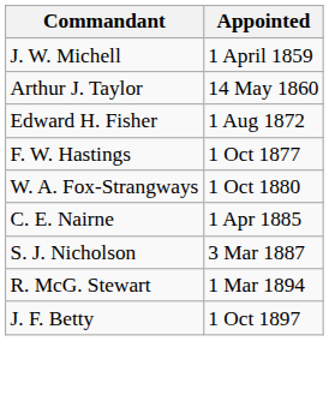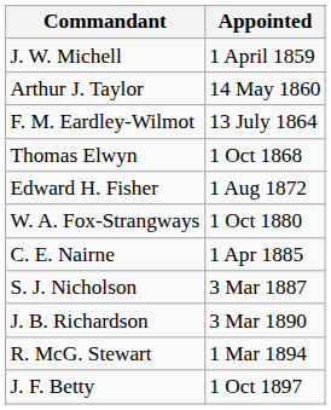 <table class="wikitable">
 <tr>
 <th>Commandant</th>
 <th>Appointed</th>
 </tr>
 <tr>
 <td>J. W. Michell</td>
 <td>1 April 1859</td>
 </tr>
 <tr>
 <td>Arthur J.  Taylor</td>
 <td>14 May 1860</td>
 </tr>
 <tr>
+<td>F. M.  Eardley-Wilmot</td>
+<td>13 July 1864</td>
+</tr>
+<tr>
+<td>Thomas Elwyn</td>
+<td>1 Oct 1868</td>
+</tr>
+<tr>
 <td>Edward H. Fisher</td>
 <td>1 Aug 1872</td>
-</tr>
-<tr>
-<td>F. W.  Hastings</td>
-<td>1 Oct 1877</td>
 </tr>
 <tr>
 <td>W. A. Fox-Strangways</td>
 <td>1 Oct 1880</td>
 </tr>
 <tr>
 <td>C. E. Nairne</td>
 <td>1 Apr 1885</td>
 </tr>
 <tr>
 <td>S. J.  Nicholson</td>
 <td>3 Mar 1887</td>
 </tr>
 <tr>
+<td>J. B.  Richardson</td>
+<td>3 Mar 1890</td>
+</tr>
+<tr>
 <td>R. McG. Stewart</td>
 <td>1 Mar 1894</td>
 </tr>
 <tr>
 <td>J. F. Betty</td>
 <td>1 Oct 1897</td>
 </tr>
 </table>
